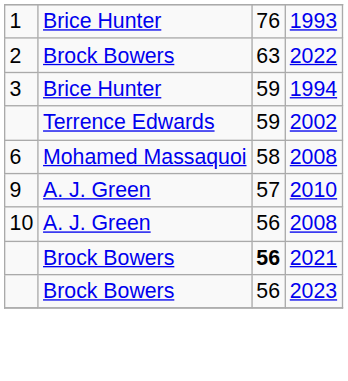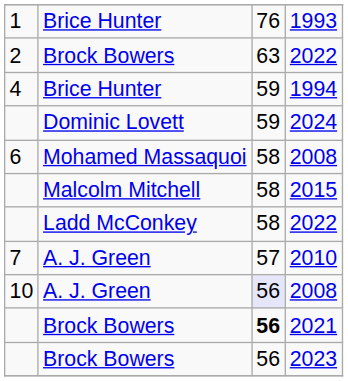 <table class="wikitable">
 <tr>
 </tr>
 <tr>
 <td>1</td>
 <td><a href='#'>Brice Hunter</a></td>
 <td>76</td>
 <td><a href='#'>1993</a></td>
 </tr>
 <tr>
 <td>2</td>
 <td><a href='#'>Brock Bowers</a></td>
 <td>63</td>
 <td><a href='#'>2022</a></td>
 </tr>
 <tr>
-<td>3</td>
+<td>4</td>
 <td><a href='#'>Brice Hunter</a></td>
 <td>59</td>
 <td><a href='#'>1994</a></td>
 </tr>
 <tr>
 <td></td>
-<td><a href='#'>Terrence Edwards</a></td>
+<td><a href='#'>Dominic Lovett</a></td>
 <td>59</td>
-<td><a href='#'>2002</a></td>
+<td><a href='#'>2024</a></td>
 </tr>
 <tr>
 <td>6</td>
 <td><a href='#'>Mohamed Massaquoi</a></td>
 <td>58</td>
 <td><a href='#'>2008</a></td>
 </tr>
 <tr>
-<td>9</td>
+<td></td>
+<td><a href='#'>Malcolm Mitchell</a></td>
+<td>58</td>
+<td><a href='#'>2015</a></td>
+</tr>
+<tr>
+<td></td>
+<td><a href='#'>Ladd McConkey</a></td>
+<td>58</td>
+<td><a href='#'>2022</a></td>
+</tr>
+<tr>
+<td>7</td>
 <td><a href='#'>A. J. Green</a></td>
 <td>57</td>
 <td><a href='#'>2010</a></td>
 </tr>
 <tr>
 <td>10</td>
 <td><a href='#'>A. J. Green</a></td>
-<td>56</td>
+<td style="background: lavender;">56</td>
 <td><a href='#'>2008</a></td>
 </tr>
 <tr>
 <td></td>
 <td><a href='#'>Brock Bowers</a></td>
 <td><strong>56</strong></td>
 <td><a href='#'>2021</a></td>
 </tr>
 <tr>
 <td></td>
 <td><a href='#'>Brock Bowers</a></td>
 <td>56</td>
 <td><a href='#'>2023</a></td>
 </tr>
 <tr>
 </tr>
 </table>
